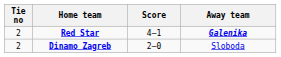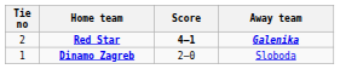 <table class="wikitable" style="text-align: center">
 <tr>
 <th width=40>Tie no</th>
 <th width=150>Home team</th>
 <th width=80>Score</th>
 <th width=150>Away team</th>
 </tr>
 <tr>
 <td>2</td>
 <td><strong><a href='#'>Red Star</a></strong></td>
-<td>4–1</td>
+<td><strong>4–1</strong></td>
 <td><strong><em><a href='#'>Galenika</a></em></strong></td>
 </tr>
 <tr>
-<td>2</td>
+<td>1</td>
 <td><strong><a href='#'>Dinamo Zagreb</a></strong></td>
 <td>2–0</td>
 <td><a href='#'>Sloboda</a></td>
 </tr>
 </table>
